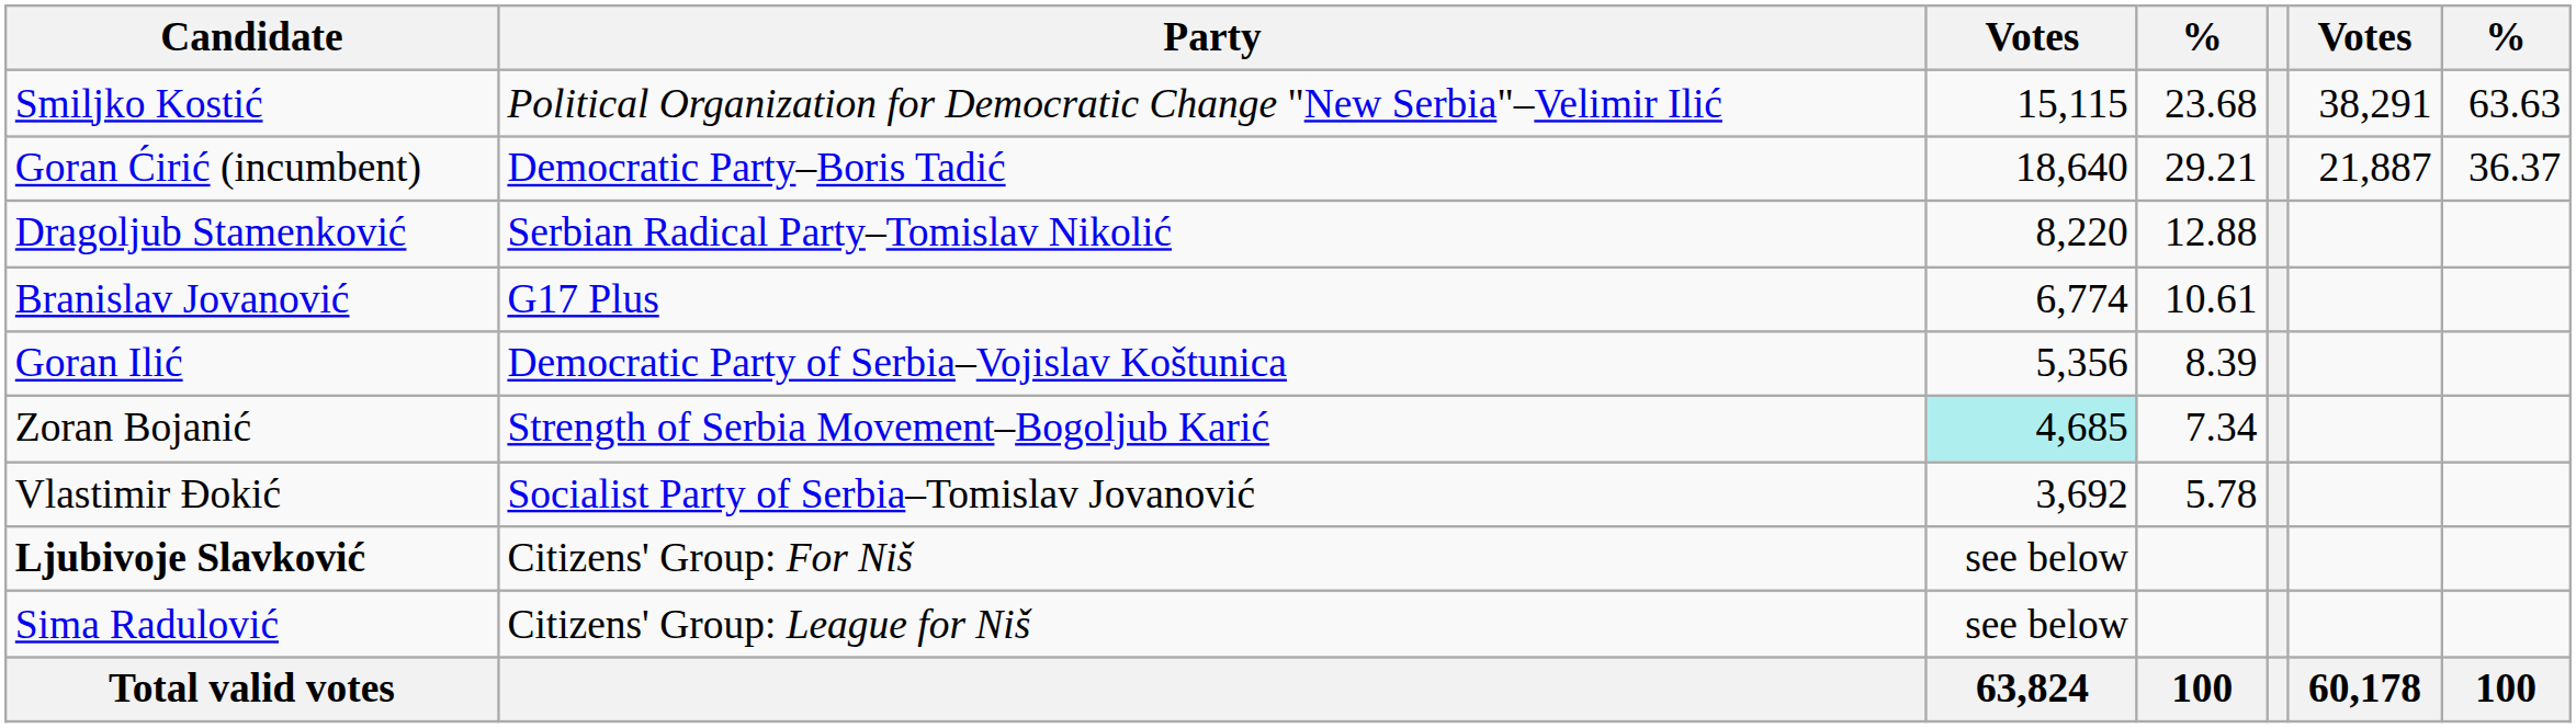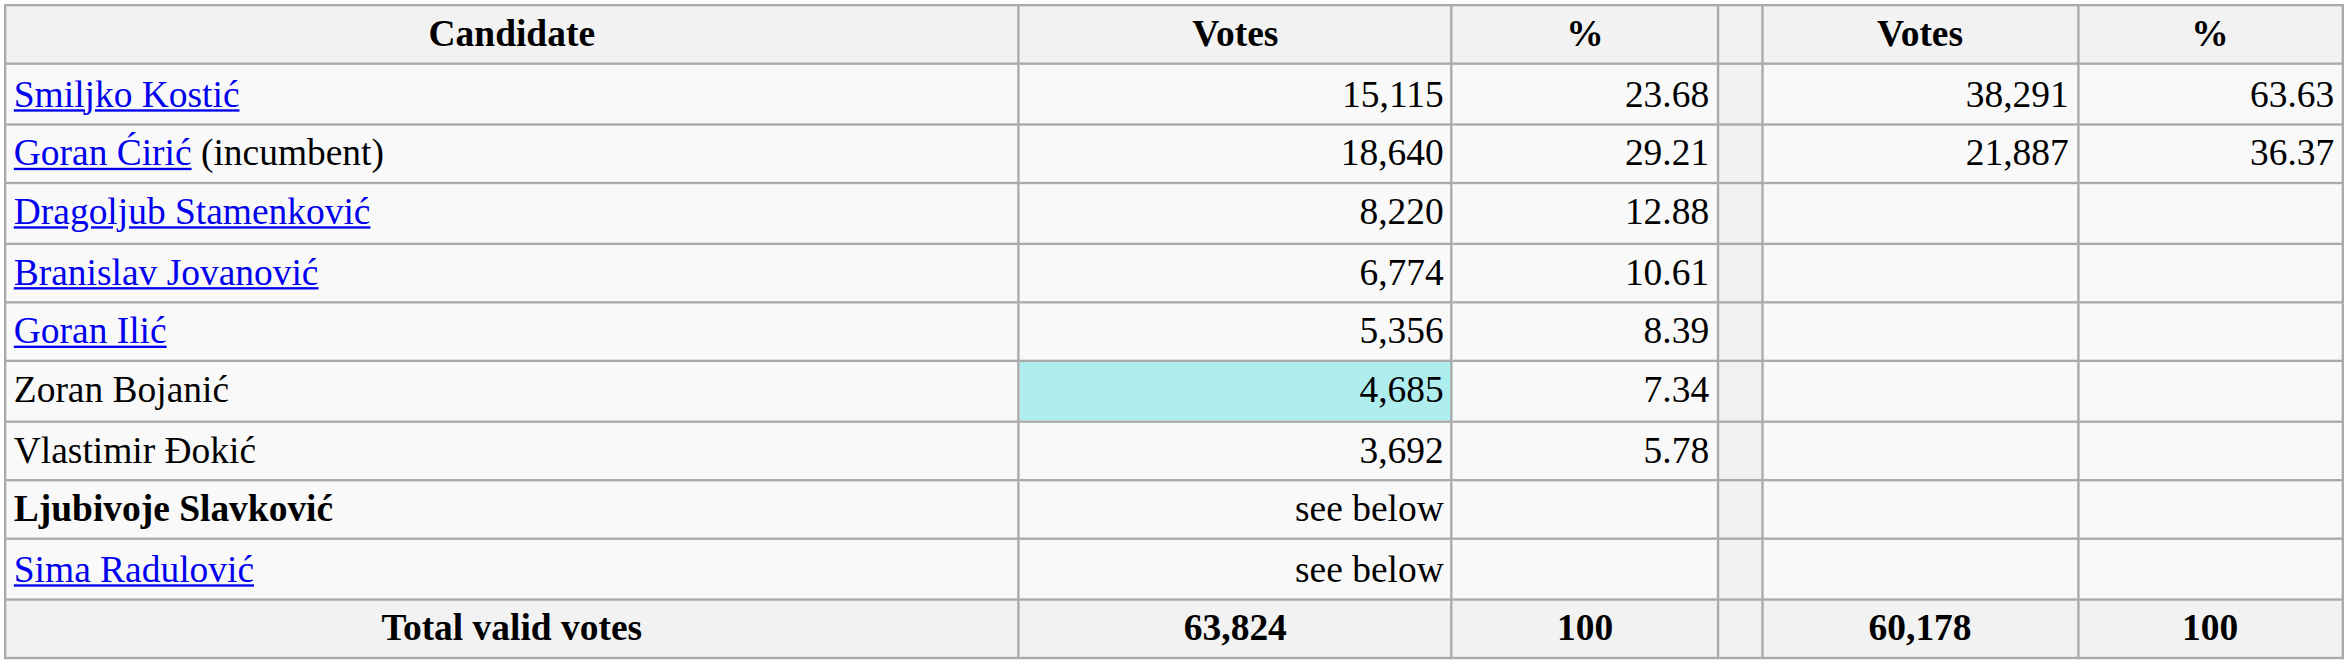 <table style="width:1000px;" class="wikitable">
 <tr>
 <th>Candidate</th>
-<th>Party</th>
 <th>Votes</th>
 <th>%</th>
 <th></th>
 <th>Votes</th>
 <th>%</th>
 </tr>
 <tr>
 <td align="left"><a href='#'>Smiljko Kostić</a></td>
-<td align="left"><em>Political Organization for Democratic Change</em> "<a href='#'>New Serbia</a>"–<a href='#'>Velimir Ilić</a></td>
 <td align="right">15,115</td>
 <td align="right">23.68</td>
 <th align="left"></th>
 <td align="right">38,291</td>
 <td align="right">63.63</td>
 </tr>
 <tr>
 <td align="left"><a href='#'>Goran Ćirić</a> (incumbent)</td>
-<td align="left"><a href='#'>Democratic Party</a>–<a href='#'>Boris Tadić</a></td>
 <td align="right">18,640</td>
 <td align="right">29.21</td>
 <th align="left"></th>
 <td align="right">21,887</td>
 <td align="right">36.37</td>
 </tr>
 <tr>
 <td align="left"><a href='#'>Dragoljub Stamenković</a></td>
-<td align="left"><a href='#'>Serbian Radical Party</a>–<a href='#'>Tomislav Nikolić</a></td>
 <td align="right">8,220</td>
 <td align="right">12.88</td>
 <th align="left"></th>
 <td align="right"></td>
 <td align="right"></td>
 </tr>
 <tr>
 <td align="left"><a href='#'>Branislav Jovanović</a></td>
-<td align="left"><a href='#'>G17 Plus</a></td>
 <td align="right">6,774</td>
 <td align="right">10.61</td>
 <th align="left"></th>
 <td align="right"></td>
 <td align="right"></td>
 </tr>
 <tr>
 <td align="left"><a href='#'>Goran Ilić</a></td>
-<td align="left"><a href='#'>Democratic Party of Serbia</a>–<a href='#'>Vojislav Koštunica</a></td>
 <td align="right">5,356</td>
 <td align="right">8.39</td>
 <th align="left"></th>
 <td align="right"></td>
 <td align="right"></td>
 </tr>
 <tr>
 <td align="left">Zoran Bojanić</td>
-<td align="left"><a href='#'>Strength of Serbia Movement</a>–<a href='#'>Bogoljub Karić</a></td>
 <td align="right" style="background: paleturquoise;">4,685</td>
 <td align="right">7.34</td>
 <th align="left"></th>
 <td align="right"></td>
 <td align="right"></td>
 </tr>
 <tr>
 <td align="left">Vlastimir Đokić</td>
-<td align="left"><a href='#'>Socialist Party of Serbia</a>–Tomislav Jovanović</td>
 <td align="right">3,692</td>
 <td align="right">5.78</td>
 <th align="left"></th>
 <td align="right"></td>
 <td align="right"></td>
 </tr>
 <tr>
 <td align="left"><strong>Ljubivoje Slavković</strong></td>
-<td align="left">Citizens' Group: <em>For Niš</em></td>
 <td align="right">see below</td>
 <td align="right"></td>
 <th align="left"></th>
 <td align="right"></td>
 <td align="right"></td>
 </tr>
 <tr>
 <td align="left"><a href='#'>Sima Radulović</a></td>
-<td align="left">Citizens' Group: <em>League for Niš</em></td>
 <td align="right">see below</td>
 <td align="right"></td>
 <th align="left"></th>
 <td align="right"></td>
 <td align="right"></td>
 </tr>
 <tr>
 <th align="left">Total valid votes</th>
-<th align="left"></th>
 <th align="right">63,824</th>
 <th align="right">100</th>
 <th align="left"></th>
 <th align="right">60,178</th>
 <th align="right">100</th>
 </tr>
 </table>
